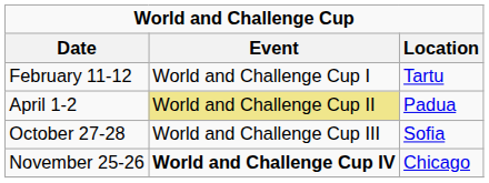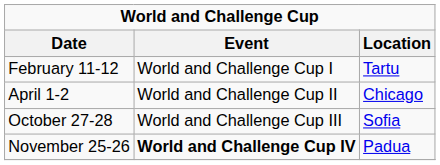 <table class="wikitable">
 <tr>
 <td colspan="4" style="text-align:center;"><strong>World and Challenge Cup</strong></td>
 </tr>
 <tr>
 <th>Date</th>
 <th>Event</th>
 <th>Location</th>
 </tr>
 <tr>
 <td>February 11-12</td>
 <td>World and Challenge Cup I</td>
 <td>  <a href='#'>Tartu</a></td>
 </tr>
 <tr>
 <td>April 1-2</td>
-<td style="background: khaki;">World and Challenge Cup II</td>
-<td>  <a href='#'>Padua</a></td>
+<td>World and Challenge Cup II</td>
+<td>  <a href='#'>Chicago</a></td>
 </tr>
 <tr>
 <td>October 27-28</td>
 <td>World and Challenge Cup III</td>
 <td>  <a href='#'>Sofia</a></td>
 </tr>
 <tr>
 <td>November 25-26</td>
 <td><strong>World and Challenge Cup IV</strong></td>
-<td>  <a href='#'>Chicago</a></td>
+<td>  <a href='#'>Padua</a></td>
 </tr>
 <tr>
 </tr>
 </table>
